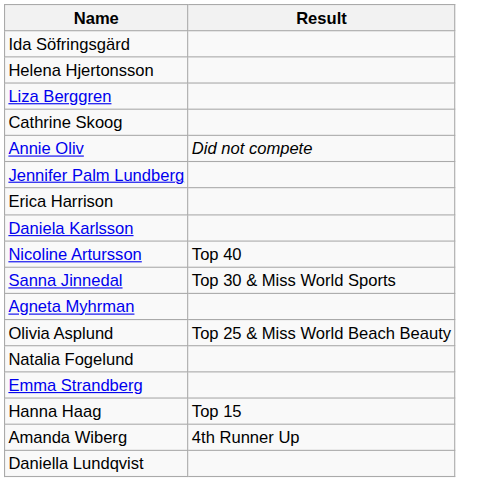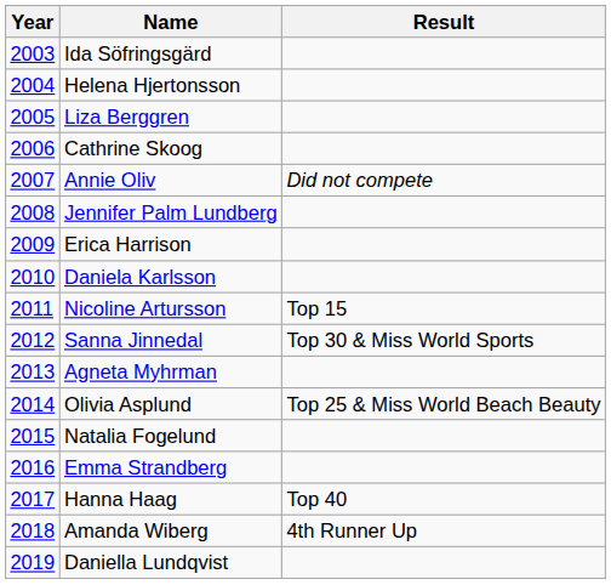 <table class="wikitable" style="font-size:95%;">
 <tr>
+<th>Year</th>
 <th>Name</th>
 <th>Result</th>
 </tr>
 <tr>
+<td><a href='#'>2003</a></td>
 <td>Ida Söfringsgärd</td>
 <td></td>
 </tr>
 <tr>
+<td><a href='#'>2004</a></td>
 <td>Helena Hjertonsson</td>
 <td></td>
 </tr>
 <tr>
+<td><a href='#'>2005</a></td>
 <td><a href='#'>Liza Berggren</a></td>
 <td></td>
 </tr>
 <tr>
+<td><a href='#'>2006</a></td>
 <td>Cathrine Skoog</td>
 <td></td>
 </tr>
 <tr>
+<td><a href='#'>2007</a></td>
 <td><a href='#'>Annie Oliv</a></td>
 <td><em>Did not compete</em></td>
 </tr>
 <tr>
+<td><a href='#'>2008</a></td>
 <td><a href='#'>Jennifer Palm Lundberg</a></td>
 <td></td>
 </tr>
 <tr>
+<td><a href='#'>2009</a></td>
 <td>Erica Harrison</td>
 <td></td>
 </tr>
 <tr>
+<td><a href='#'>2010</a></td>
 <td><a href='#'>Daniela Karlsson</a></td>
 <td></td>
 </tr>
 <tr>
+<td><a href='#'>2011</a></td>
 <td><a href='#'>Nicoline Artursson</a></td>
-<td>Top 40</td>
+<td>Top 15</td>
 </tr>
 <tr>
+<td><a href='#'>2012</a></td>
 <td><a href='#'>Sanna Jinnedal</a></td>
 <td>Top 30 & Miss World Sports</td>
 </tr>
 <tr>
+<td><a href='#'>2013</a></td>
 <td><a href='#'>Agneta Myhrman</a></td>
 <td></td>
 </tr>
 <tr>
+<td><a href='#'>2014</a></td>
 <td>Olivia Asplund</td>
 <td>Top 25 & Miss World Beach Beauty</td>
 </tr>
 <tr>
+<td><a href='#'>2015</a></td>
 <td>Natalia Fogelund</td>
 <td></td>
 </tr>
 <tr>
+<td><a href='#'>2016</a></td>
 <td><a href='#'>Emma Strandberg</a></td>
 <td></td>
 </tr>
 <tr>
+<td><a href='#'>2017</a></td>
 <td>Hanna Haag</td>
-<td>Top 15</td>
+<td>Top 40</td>
 </tr>
 <tr>
+<td><a href='#'>2018</a></td>
 <td>Amanda Wiberg</td>
 <td>4th Runner Up</td>
 </tr>
 <tr>
+<td><a href='#'>2019</a></td>
 <td>Daniella Lundqvist</td>
 <td></td>
 </tr>
 </table>
